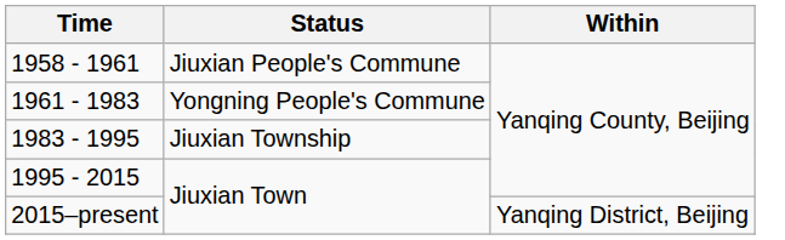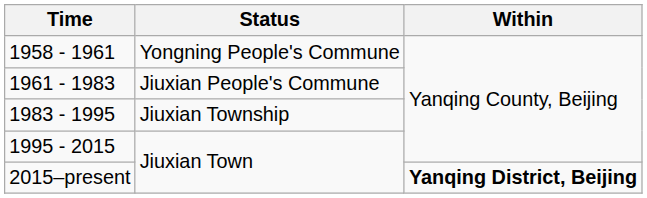 <table class="wikitable">
 <tr>
 <th>Time</th>
 <th>Status</th>
 <th>Within</th>
 </tr>
 <tr>
 <td>1958 - 1961</td>
-<td>Jiuxian People's Commune</td>
+<td>Yongning People's Commune</td>
 <td rowspan="4">Yanqing County, Beijing</td>
 </tr>
 <tr>
 <td>1961 - 1983</td>
-<td>Yongning People's Commune</td>
+<td>Jiuxian People's Commune</td>
 </tr>
 <tr>
 <td>1983 - 1995</td>
 <td>Jiuxian Township</td>
 </tr>
 <tr>
 <td>1995 - 2015</td>
 <td rowspan="2">Jiuxian Town</td>
 </tr>
 <tr>
 <td>2015–present</td>
-<td>Yanqing District, Beijing</td>
+<td><strong>Yanqing District, Beijing</strong></td>
 </tr>
 </table>
